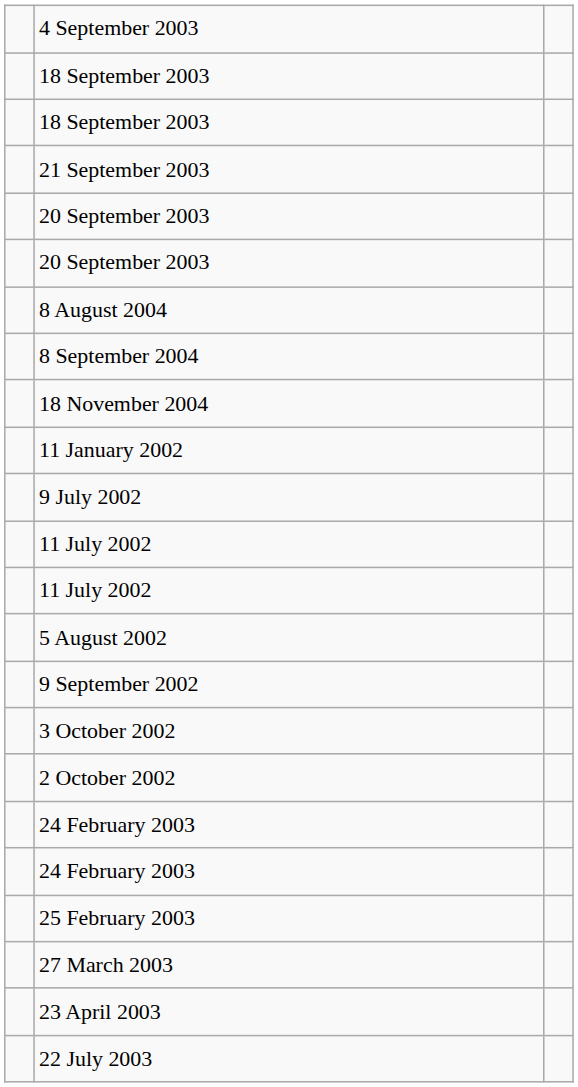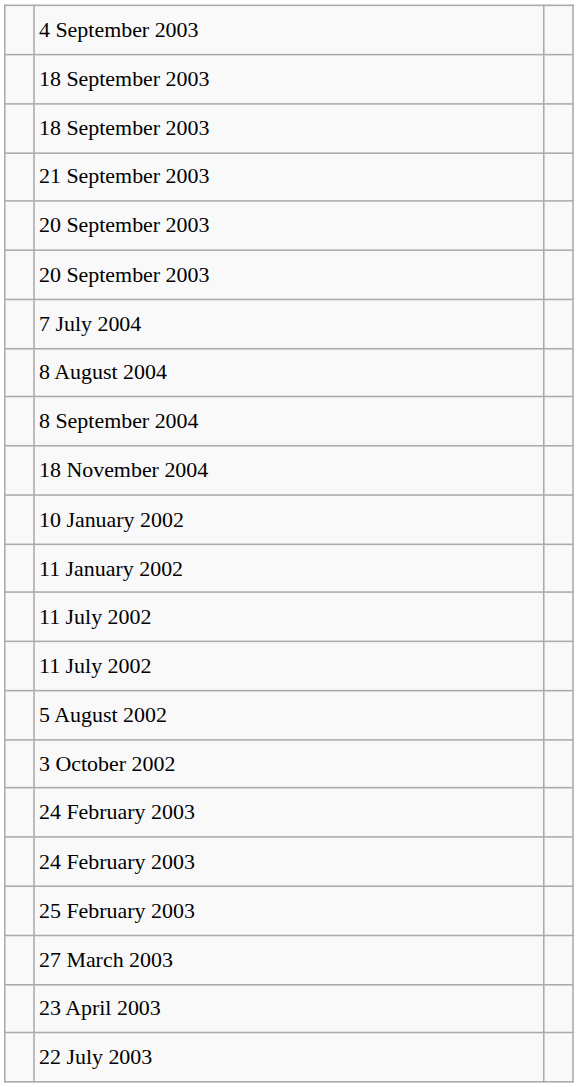 <table class="wikitable" style="font-size: 89%; float: left; width: 26em; margin-right: 1em; height: 700px">
 <tr>
 <td></td>
 <td>4 September 2003</td>
 <td></td>
 </tr>
 <tr>
 <td></td>
 <td>18 September 2003</td>
 <td></td>
 </tr>
 <tr>
 <td></td>
 <td>18 September 2003</td>
 <td></td>
 </tr>
 <tr>
 <td></td>
 <td>21 September 2003</td>
 <td></td>
 </tr>
 <tr>
 <td></td>
 <td>20 September 2003</td>
 <td></td>
 </tr>
 <tr>
 <td></td>
 <td>20 September 2003</td>
 <td></td>
 </tr>
 <tr>
 <td></td>
+<td>7 July 2004</td>
+<td></td>
+</tr>
+<tr>
+<td></td>
 <td>8 August 2004</td>
 <td></td>
 </tr>
 <tr>
 <td></td>
 <td>8 September 2004</td>
 <td></td>
 </tr>
 <tr>
 <td></td>
 <td>18 November 2004</td>
 <td></td>
 </tr>
 <tr>
 <td></td>
-<td>11 January 2002</td>
+<td>10 January 2002</td>
 <td></td>
 </tr>
 <tr>
 <td></td>
-<td>9 July 2002</td>
+<td>11 January 2002</td>
 <td></td>
 </tr>
 <tr>
 <td></td>
 <td>11 July 2002</td>
 <td></td>
 </tr>
 <tr>
 <td></td>
 <td>11 July 2002</td>
 <td></td>
 </tr>
 <tr>
 <td></td>
 <td>5 August 2002</td>
 <td></td>
 </tr>
 <tr>
 <td></td>
-<td>9 September 2002</td>
-<td></td>
-</tr>
-<tr>
-<td></td>
 <td>3 October 2002</td>
-<td></td>
-</tr>
-<tr>
-<td></td>
-<td>2 October 2002</td>
 <td></td>
 </tr>
 <tr>
 <td></td>
 <td>24 February 2003</td>
 <td></td>
 </tr>
 <tr>
 <td></td>
 <td>24 February 2003</td>
 <td></td>
 </tr>
 <tr>
 <td></td>
 <td>25 February 2003</td>
 <td></td>
 </tr>
 <tr>
 <td></td>
 <td>27 March 2003</td>
 <td></td>
 </tr>
 <tr>
 <td></td>
 <td>23 April 2003</td>
 <td></td>
 </tr>
 <tr>
 <td></td>
 <td>22 July 2003</td>
 <td></td>
 </tr>
 </table>
